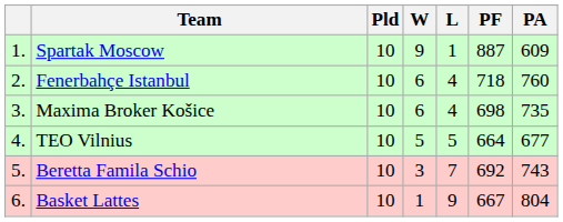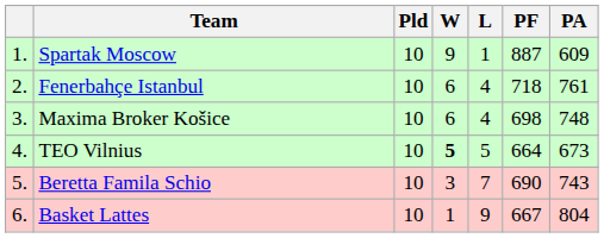 <table class=wikitable style="text-align:center">
 <tr>
 <th width=15></th>
 <th width=275>Team</th>
 <th width=20>Pld</th>
 <th width=20>W</th>
 <th width=20>L</th>
 <th width=30>PF</th>
 <th width=30>PA</th>
 </tr>
 <tr style="background: #ccffcc;">
 <td>1.</td>
 <td align=left> <a href='#'>Spartak Moscow</a></td>
 <td>10</td>
 <td>9</td>
 <td>1</td>
 <td>887</td>
 <td>609</td>
 </tr>
 <tr style="background: #ccffcc;">
 <td>2.</td>
 <td align=left> <a href='#'>Fenerbahçe Istanbul</a></td>
 <td>10</td>
 <td>6</td>
 <td>4</td>
 <td>718</td>
-<td>760</td>
+<td>761</td>
 </tr>
 <tr style="background: #ccffcc;">
 <td>3.</td>
 <td align=left> Maxima Broker Košice</td>
 <td>10</td>
 <td>6</td>
 <td>4</td>
 <td>698</td>
-<td>735</td>
+<td>748</td>
 </tr>
 <tr style="background: #ccffcc;">
 <td>4.</td>
 <td align=left> TEO Vilnius</td>
 <td>10</td>
-<td>5</td>
+<td><strong>5</strong></td>
 <td>5</td>
 <td>664</td>
-<td>677</td>
+<td>673</td>
 </tr>
 <tr style="background: #ffcccc;">
 <td>5.</td>
 <td align=left> <a href='#'>Beretta Famila Schio</a></td>
 <td>10</td>
 <td>3</td>
 <td>7</td>
-<td>692</td>
+<td>690</td>
 <td>743</td>
 </tr>
 <tr style="background: #ffcccc;">
 <td>6.</td>
 <td align=left> <a href='#'>Basket Lattes</a></td>
 <td>10</td>
 <td>1</td>
 <td>9</td>
 <td>667</td>
 <td>804</td>
 </tr>
 </table>
